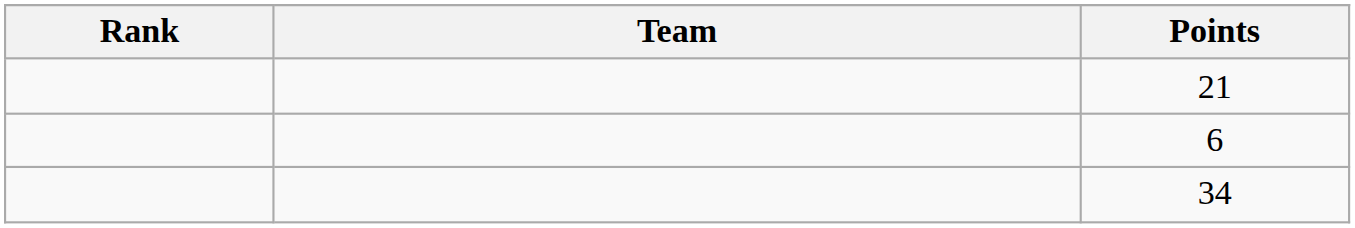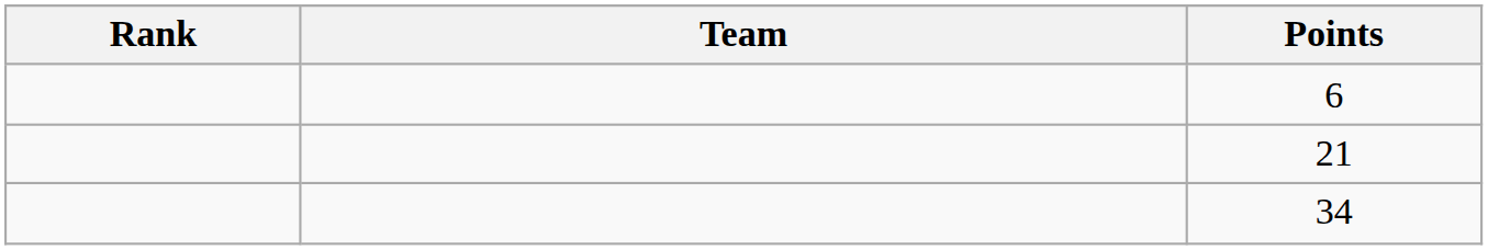 <table class="wikitable" width=50%>
 <tr>
 </tr>
 <tr>
 <th width=10%>Rank</th>
 <th width=30%>Team</th>
 <th width=10%>Points</th>
 </tr>
 <tr align="center">
 <td></td>
 <td align="left"></td>
-<td>21</td>
+<td>6</td>
 </tr>
 <tr align="center">
 <td></td>
 <td align="left"></td>
-<td>6</td>
+<td>21</td>
 </tr>
 <tr align="center">
 <td></td>
 <td align="left"></td>
 <td>34</td>
 </tr>
 </table>
